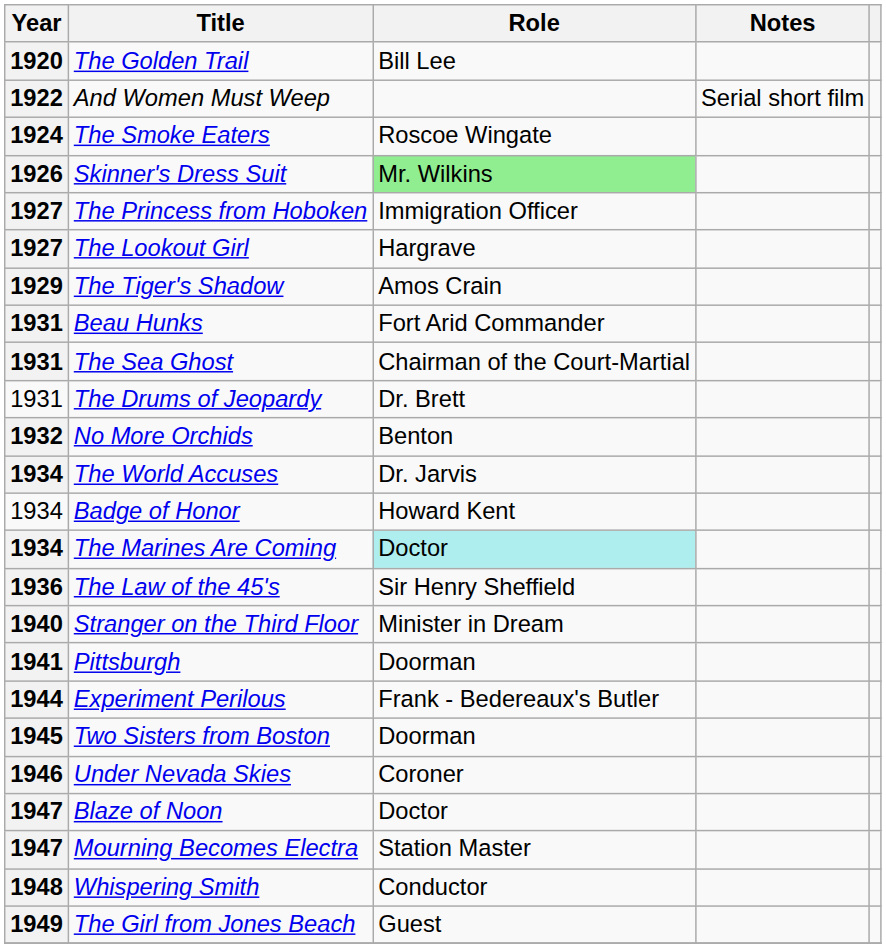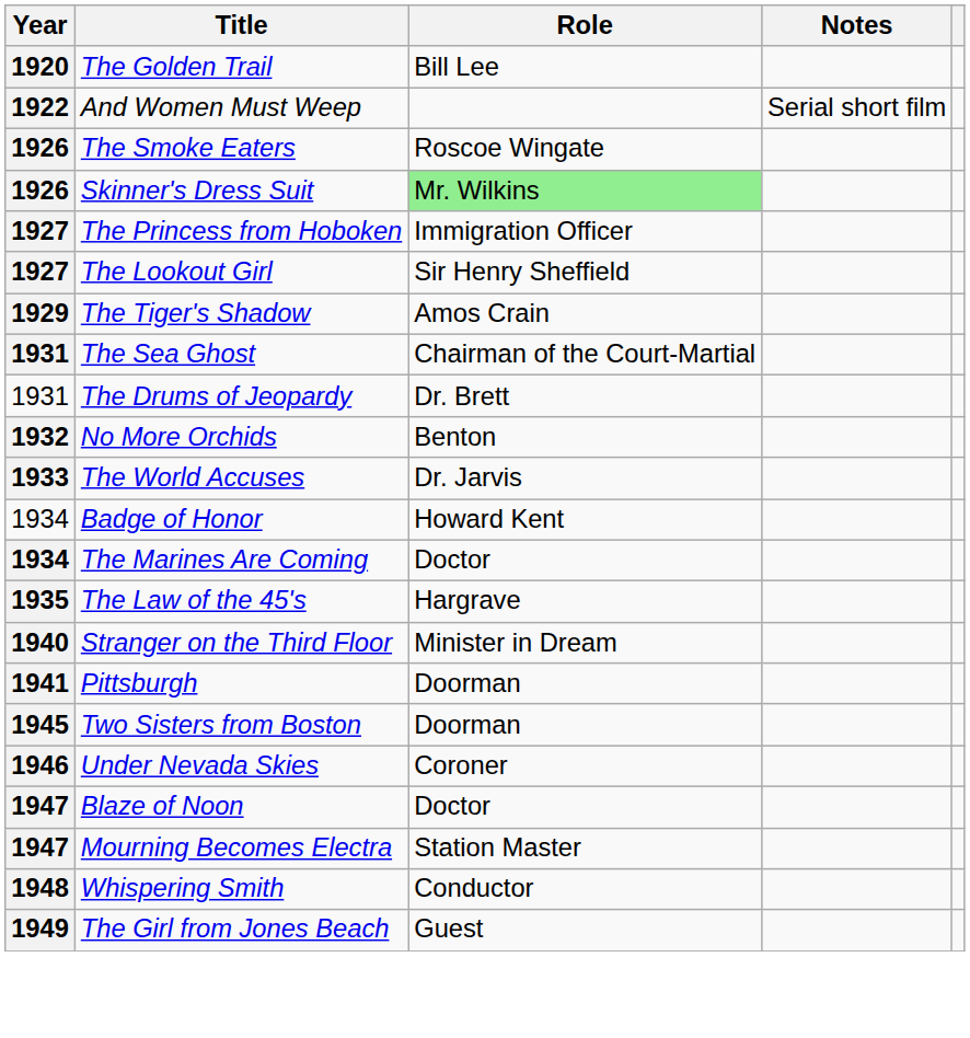 <table class="wikitable plainrowheaders sortable" style="margin-right: 0;">
 <tr>
 <th scope="col">Year</th>
 <th scope="col">Title</th>
 <th scope="col">Role</th>
 <th scope="col" class="unsortable">Notes</th>
 <th scope="col" class="unsortable"></th>
 </tr>
 <tr>
 <th scope="row">1920</th>
 <td><em><a href='#'>The Golden Trail</a></em></td>
 <td>Bill Lee</td>
 <td></td>
 <td style="text-align:center;"></td>
 </tr>
 <tr>
 <th scope="row">1922</th>
 <td><em>And Women Must Weep</em></td>
 <td></td>
 <td>Serial short film</td>
 <td style="text-align:center;"></td>
 </tr>
 <tr>
-<th scope="row">1924</th>
+<th scope="row">1926</th>
 <td><em><a href='#'>The Smoke Eaters</a></em></td>
 <td>Roscoe Wingate</td>
 <td></td>
 <td style="text-align:center;"></td>
 </tr>
 <tr>
 <th scope="row">1926</th>
 <td><em><a href='#'>Skinner's Dress Suit</a></em></td>
 <td style="background: lightgreen;">Mr. Wilkins</td>
 <td></td>
 <td style="text-align:center;"></td>
 </tr>
 <tr>
 <th scope="row">1927</th>
 <td><em><a href='#'>The Princess from Hoboken</a></em></td>
 <td>Immigration Officer</td>
 <td></td>
 <td style="text-align:center;"></td>
 </tr>
 <tr>
 <th scope="row">1927</th>
 <td><em><a href='#'>The Lookout Girl</a></em></td>
-<td>Hargrave</td>
+<td>Sir Henry Sheffield</td>
 <td></td>
 <td style="text-align:center;"></td>
 </tr>
 <tr>
 <th scope="row">1929</th>
 <td><em><a href='#'>The Tiger's Shadow</a></em></td>
 <td>Amos Crain</td>
-<td></td>
-<td style="text-align:center;"></td>
-</tr>
-<tr>
-<th scope="row">1931</th>
-<td><em><a href='#'>Beau Hunks</a></em></td>
-<td>Fort Arid Commander</td>
 <td></td>
 <td style="text-align:center;"></td>
 </tr>
 <tr>
 <th scope="row">1931</th>
 <td><em><a href='#'>The Sea Ghost</a></em></td>
 <td>Chairman of the Court-Martial</td>
 <td></td>
 <td style="text-align:center;"></td>
 </tr>
 <tr>
 <td scope="row">1931</td>
 <td><em><a href='#'>The Drums of Jeopardy</a></em></td>
 <td>Dr. Brett</td>
 <td></td>
 </tr>
 <tr>
 <th scope="row">1932</th>
 <td><em><a href='#'>No More Orchids</a></em></td>
 <td>Benton</td>
 <td></td>
 <td style="text-align:center;"></td>
 </tr>
 <tr>
-<th scope="row">1934</th>
+<th scope="row">1933</th>
 <td><em><a href='#'>The World Accuses</a></em></td>
 <td>Dr. Jarvis</td>
 <td></td>
 <td style="text-align:center;"></td>
 </tr>
 <tr>
 <td scope="row">1934</td>
 <td><em><a href='#'>Badge of Honor</a></em></td>
 <td>Howard Kent</td>
 <td></td>
 </tr>
 <tr>
 <th scope="row">1934</th>
 <td><em><a href='#'>The Marines Are Coming</a></em></td>
-<td style="background: paleturquoise;">Doctor</td>
+<td>Doctor</td>
 <td></td>
 <td style="text-align:center;"></td>
 </tr>
 <tr>
-<th scope="row">1936</th>
+<th scope="row">1935</th>
 <td><em><a href='#'>The Law of the 45's</a></em></td>
-<td>Sir Henry Sheffield</td>
+<td>Hargrave</td>
 <td></td>
 <td style="text-align:center;"></td>
 </tr>
 <tr>
 <th scope="row">1940</th>
 <td><em><a href='#'>Stranger on the Third Floor</a></em></td>
 <td>Minister in Dream</td>
 <td></td>
 <td style="text-align:center;"></td>
 </tr>
 <tr>
 <th scope="row">1941</th>
 <td><em><a href='#'>Pittsburgh</a></em></td>
 <td>Doorman</td>
-<td></td>
-<td style="text-align:center;"></td>
-</tr>
-<tr>
-<th scope="row">1944</th>
-<td><em><a href='#'>Experiment Perilous</a></em></td>
-<td>Frank - Bedereaux's Butler</td>
 <td></td>
 <td style="text-align:center;"></td>
 </tr>
 <tr>
 <th scope="row">1945</th>
 <td><em><a href='#'>Two Sisters from Boston</a></em></td>
 <td>Doorman</td>
 <td></td>
 <td style="text-align:center;"></td>
 </tr>
 <tr>
 <th scope="row">1946</th>
 <td><em><a href='#'>Under Nevada Skies</a></em></td>
 <td>Coroner</td>
 <td></td>
 <td style="text-align:center;"></td>
 </tr>
 <tr>
 <th scope="row">1947</th>
 <td><em><a href='#'>Blaze of Noon</a></em></td>
 <td>Doctor</td>
 <td></td>
 <td style="text-align:center;"></td>
 </tr>
 <tr>
 <th scope="row">1947</th>
 <td><em><a href='#'>Mourning Becomes Electra</a></em></td>
 <td>Station Master</td>
 <td></td>
 <td style="text-align:center;"></td>
 </tr>
 <tr>
 <th scope="row">1948</th>
 <td><em><a href='#'>Whispering Smith</a></em></td>
 <td>Conductor</td>
 <td></td>
 <td style="text-align:center;"></td>
 </tr>
 <tr>
 <th scope="row">1949</th>
 <td><em><a href='#'>The Girl from Jones Beach</a></em></td>
 <td>Guest</td>
 <td></td>
 <td style="text-align:center;"></td>
 </tr>
 <tr>
 </tr>
 </table>
